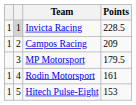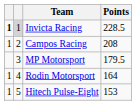 <table class="wikitable" style="font-size: 85%;">
 <tr>
 <th></th>
 <th></th>
 <th>Team</th>
 <th>Points</th>
 </tr>
 <tr>
-<td align="left"> 1</td>
+<td align="left"><strong> 1</strong></td>
 <td align="center" style="background: lightgrey;">1</td>
 <td> <a href='#'>Invicta Racing</a></td>
 <td>228.5</td>
 </tr>
 <tr>
 <td align="left"> 1</td>
 <td align="center">2</td>
 <td> <a href='#'>Campos Racing</a></td>
-<td>209</td>
+<td>208</td>
 </tr>
 <tr>
 <td align="left"></td>
 <td align="center">3</td>
 <td> <a href='#'>MP Motorsport</a></td>
 <td>179.5</td>
 </tr>
 <tr>
 <td align="left"> 1</td>
 <td align="center">4</td>
 <td> <a href='#'>Rodin Motorsport</a></td>
-<td>161</td>
+<td>164</td>
 </tr>
 <tr>
 <td align="left"> 1</td>
 <td align="center">5</td>
 <td> <a href='#'>Hitech Pulse-Eight</a></td>
 <td>153</td>
 </tr>
 </table>
